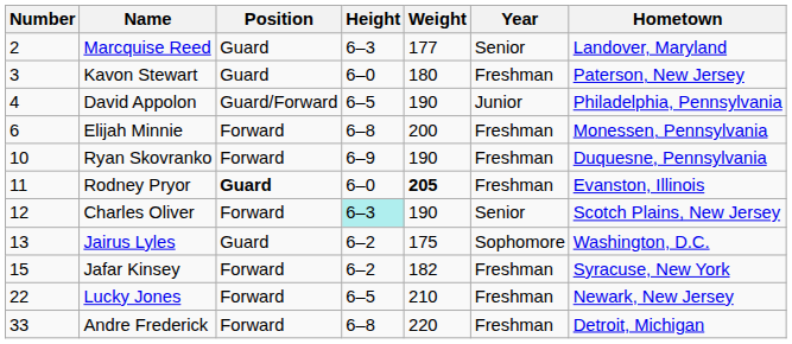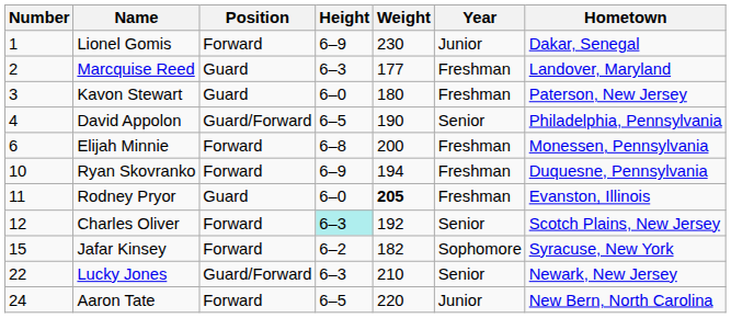 <table class="wikitable sortable" style="font-size: 95%;">
 <tr>
 <th>Number</th>
 <th>Name</th>
 <th>Position</th>
 <th>Height</th>
 <th>Weight</th>
 <th>Year</th>
 <th>Hometown</th>
 </tr>
 <tr>
+<td>1</td>
+<td>Lionel Gomis</td>
+<td>Forward</td>
+<td>6–9</td>
+<td>230</td>
+<td>Junior</td>
+<td><a href='#'>Dakar, Senegal</a></td>
+</tr>
+<tr>
 <td>2</td>
 <td><a href='#'>Marcquise Reed</a></td>
 <td>Guard</td>
 <td>6–3</td>
 <td>177</td>
-<td>Senior</td>
+<td>Freshman</td>
 <td><a href='#'>Landover, Maryland</a></td>
 </tr>
 <tr>
 <td>3</td>
 <td>Kavon Stewart</td>
 <td>Guard</td>
 <td>6–0</td>
 <td>180</td>
 <td>Freshman</td>
 <td><a href='#'>Paterson, New Jersey</a></td>
 </tr>
 <tr>
 <td>4</td>
 <td>David Appolon</td>
 <td>Guard/Forward</td>
 <td>6–5</td>
 <td>190</td>
-<td>Junior</td>
+<td>Senior</td>
 <td><a href='#'>Philadelphia, Pennsylvania</a></td>
 </tr>
 <tr>
 <td>6</td>
 <td>Elijah Minnie</td>
 <td>Forward</td>
 <td>6–8</td>
 <td>200</td>
 <td>Freshman</td>
 <td><a href='#'>Monessen, Pennsylvania</a></td>
 </tr>
 <tr>
 <td>10</td>
 <td>Ryan Skovranko</td>
 <td>Forward</td>
 <td>6–9</td>
-<td>190</td>
+<td>194</td>
 <td>Freshman</td>
 <td><a href='#'>Duquesne, Pennsylvania</a></td>
 </tr>
 <tr>
 <td>11</td>
 <td>Rodney Pryor</td>
-<td><strong>Guard</strong></td>
+<td>Guard</td>
 <td>6–0</td>
 <td><strong>205</strong></td>
 <td>Freshman</td>
 <td><a href='#'>Evanston, Illinois</a></td>
 </tr>
 <tr>
 <td>12</td>
 <td>Charles Oliver</td>
 <td>Forward</td>
 <td style="background: paleturquoise;">6–3</td>
-<td>190</td>
+<td>192</td>
 <td>Senior</td>
 <td><a href='#'>Scotch Plains, New Jersey</a></td>
-</tr>
-<tr>
-<td>13</td>
-<td><a href='#'>Jairus Lyles</a></td>
-<td>Guard</td>
-<td>6–2</td>
-<td>175</td>
-<td>Sophomore</td>
-<td><a href='#'>Washington, D.C.</a></td>
 </tr>
 <tr>
 <td>15</td>
 <td>Jafar Kinsey</td>
 <td>Forward</td>
 <td>6–2</td>
 <td>182</td>
-<td>Freshman</td>
+<td>Sophomore</td>
 <td><a href='#'>Syracuse, New York</a></td>
 </tr>
 <tr>
 <td>22</td>
 <td><a href='#'>Lucky Jones</a></td>
-<td>Forward</td>
-<td>6–5</td>
+<td>Guard/Forward</td>
+<td>6–3</td>
 <td>210</td>
-<td>Freshman</td>
+<td>Senior</td>
 <td><a href='#'>Newark, New Jersey</a></td>
 </tr>
 <tr>
-<td>33</td>
-<td>Andre Frederick</td>
+<td>24</td>
+<td>Aaron Tate</td>
 <td>Forward</td>
-<td>6–8</td>
+<td>6–5</td>
 <td>220</td>
-<td>Freshman</td>
-<td><a href='#'>Detroit, Michigan</a></td>
+<td>Junior</td>
+<td><a href='#'>New Bern, North Carolina</a></td>
 </tr>
 </table>
